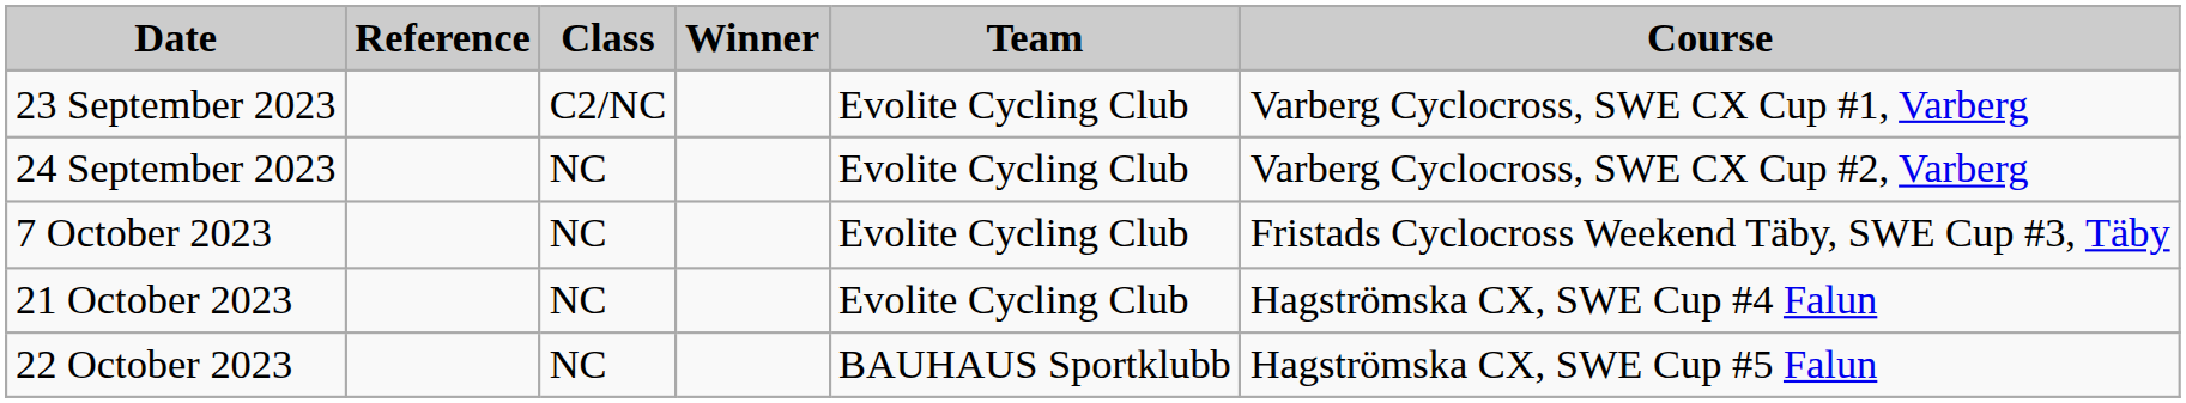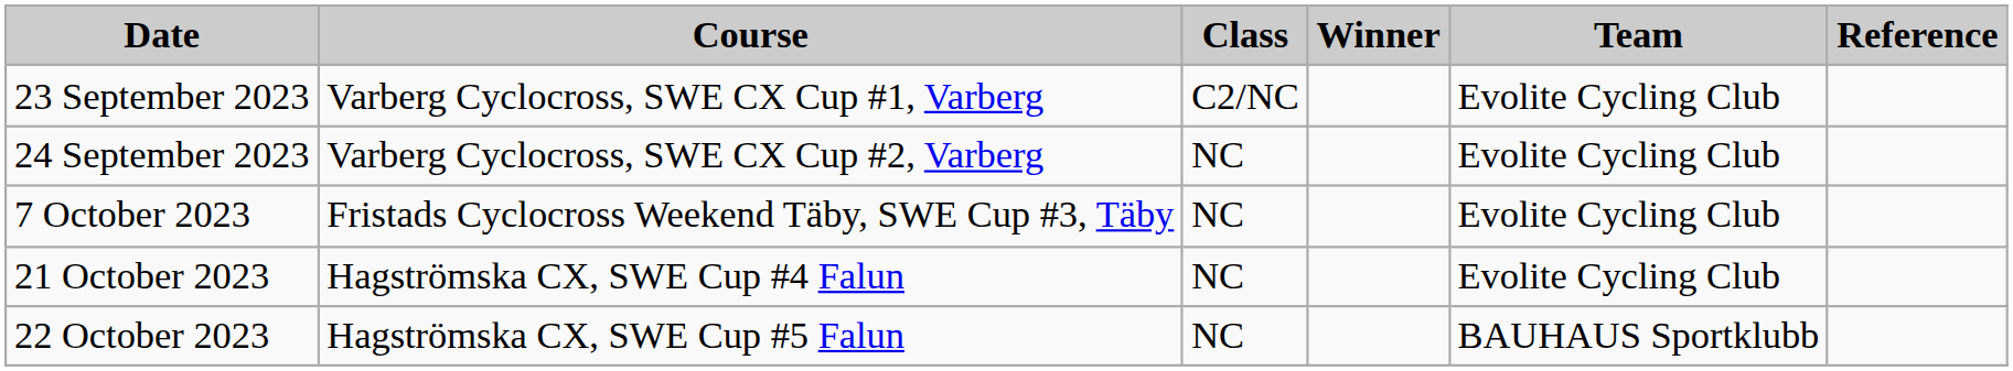 <table class="wikitable sortable alternance ">
 <tr>
 <th scope="col" style="background-color:#CCCCCC;">Date</th>
-<th scope="col" style="background-color:#CCCCCC;">Reference</th>
+<th scope="col" style="background-color:#CCCCCC;">Course</th>
 <th scope="col" style="background-color:#CCCCCC;">Class</th>
 <th scope="col" style="background-color:#CCCCCC;">Winner</th>
 <th scope="col" style="background-color:#CCCCCC;">Team</th>
-<th scope="col" style="background-color:#CCCCCC;">Course</th>
+<th scope="col" style="background-color:#CCCCCC;">Reference</th>
 </tr>
 <tr>
 <td>23 September 2023</td>
-<td></td>
+<td> Varberg Cyclocross, SWE CX Cup #1, <a href='#'>Varberg</a></td>
 <td>C2/NC</td>
 <td></td>
 <td>Evolite Cycling Club</td>
-<td> Varberg Cyclocross, SWE CX Cup #1, <a href='#'>Varberg</a></td>
+<td></td>
 </tr>
 <tr>
 <td>24 September 2023</td>
-<td></td>
+<td> Varberg Cyclocross, SWE CX Cup #2, <a href='#'>Varberg</a></td>
 <td>NC</td>
 <td></td>
 <td>Evolite Cycling Club</td>
-<td> Varberg Cyclocross, SWE CX Cup #2, <a href='#'>Varberg</a></td>
+<td></td>
 </tr>
 <tr>
 <td>7 October 2023</td>
-<td></td>
+<td> Fristads Cyclocross Weekend Täby, SWE Cup #3, <a href='#'>Täby</a></td>
 <td>NC</td>
 <td></td>
 <td>Evolite Cycling Club</td>
-<td> Fristads Cyclocross Weekend Täby, SWE Cup #3, <a href='#'>Täby</a></td>
+<td></td>
 </tr>
 <tr>
 <td>21 October 2023</td>
-<td></td>
+<td> Hagströmska CX, SWE Cup #4 <a href='#'>Falun</a></td>
 <td>NC</td>
 <td></td>
 <td>Evolite Cycling Club</td>
-<td> Hagströmska CX, SWE Cup #4 <a href='#'>Falun</a></td>
+<td></td>
 </tr>
 <tr>
 <td>22 October 2023</td>
-<td></td>
+<td> Hagströmska CX, SWE Cup #5 <a href='#'>Falun</a></td>
 <td>NC</td>
 <td></td>
 <td>BAUHAUS Sportklubb</td>
-<td> Hagströmska CX, SWE Cup #5 <a href='#'>Falun</a></td>
+<td></td>
 </tr>
 </table>
